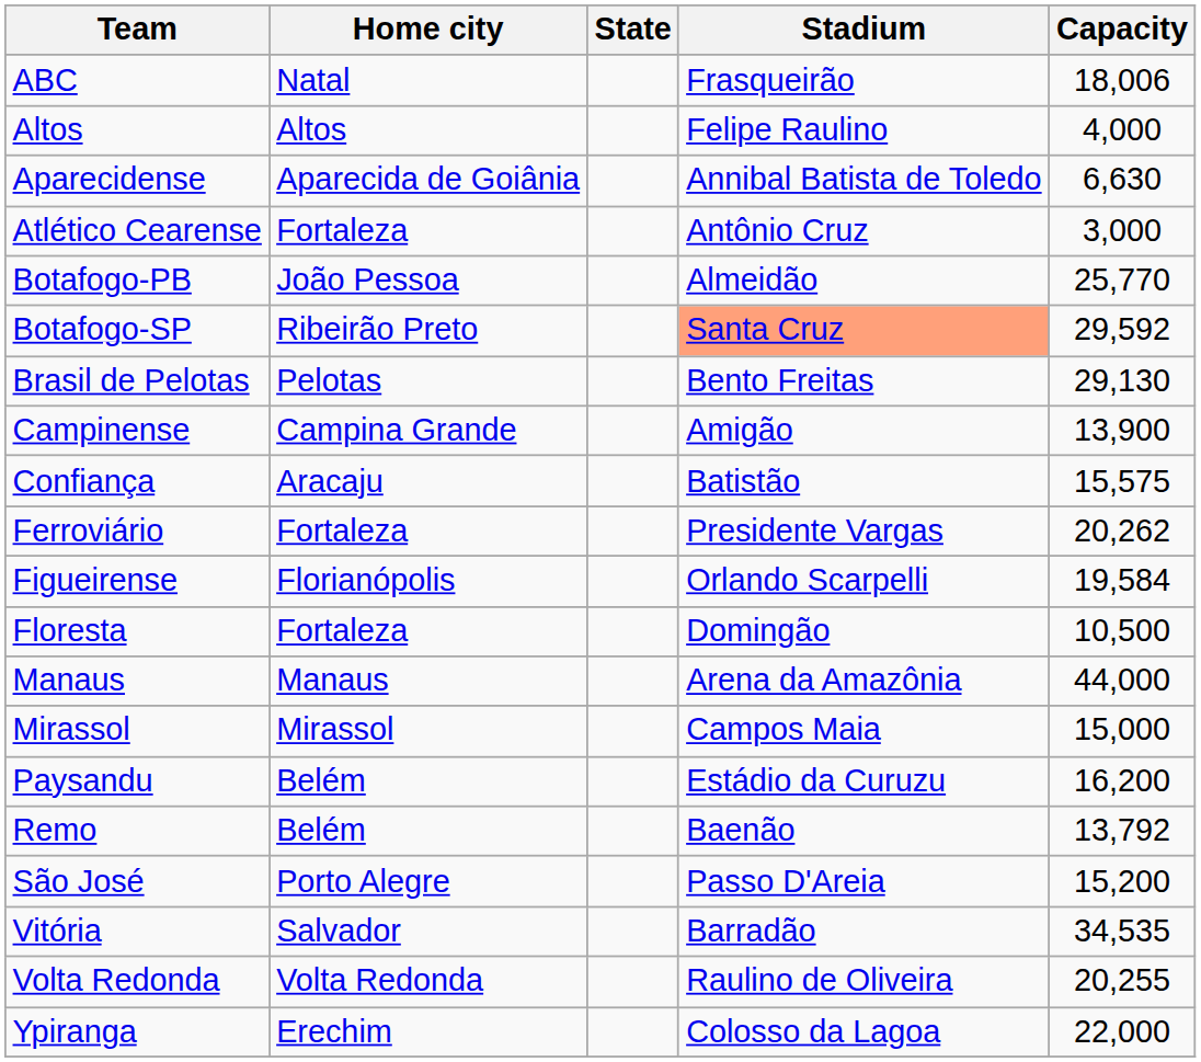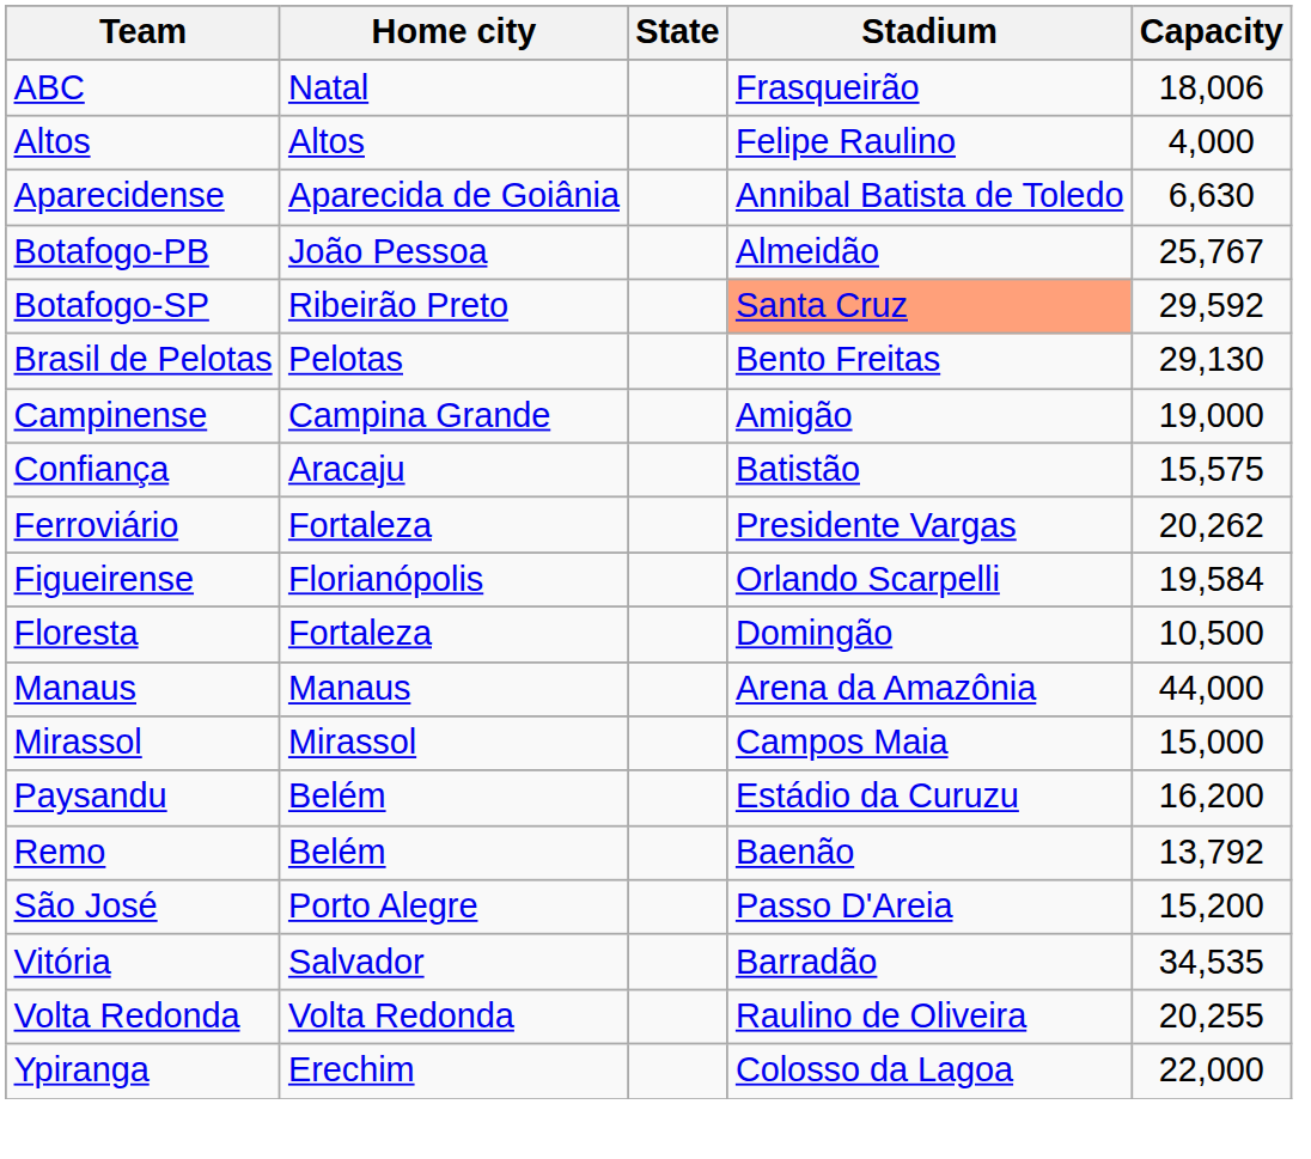 <table class="wikitable sortable" |>
 <tr>
 <th>Team</th>
 <th>Home city</th>
 <th>State</th>
 <th>Stadium</th>
 <th>Capacity</th>
 </tr>
 <tr>
 <td><a href='#'>ABC</a></td>
 <td><a href='#'>Natal</a></td>
 <td></td>
 <td><a href='#'>Frasqueirão</a></td>
 <td align=center>18,006</td>
 </tr>
 <tr>
 <td><a href='#'>Altos</a></td>
 <td><a href='#'>Altos</a></td>
 <td></td>
 <td><a href='#'>Felipe Raulino</a></td>
 <td align=center>4,000</td>
 </tr>
 <tr>
 <td><a href='#'>Aparecidense</a></td>
 <td><a href='#'>Aparecida de Goiânia</a></td>
 <td></td>
 <td><a href='#'>Annibal Batista de Toledo</a></td>
 <td align=center>6,630</td>
 </tr>
 <tr>
-<td><a href='#'>Atlético Cearense</a></td>
-<td><a href='#'>Fortaleza</a></td>
-<td></td>
-<td><a href='#'>Antônio Cruz</a></td>
-<td align=center>3,000</td>
-</tr>
-<tr>
 <td><a href='#'>Botafogo-PB</a></td>
 <td><a href='#'>João Pessoa</a></td>
 <td></td>
 <td><a href='#'>Almeidão</a></td>
-<td align=center>25,770</td>
+<td align=center>25,767</td>
 </tr>
 <tr>
 <td><a href='#'>Botafogo-SP</a></td>
 <td><a href='#'>Ribeirão Preto</a></td>
 <td></td>
 <td style="background: lightsalmon;"><a href='#'>Santa Cruz</a></td>
 <td align=center>29,592</td>
 </tr>
 <tr>
 <td><a href='#'>Brasil de Pelotas</a></td>
 <td><a href='#'>Pelotas</a></td>
 <td></td>
 <td><a href='#'>Bento Freitas</a></td>
 <td align=center>29,130</td>
 </tr>
 <tr>
 <td><a href='#'>Campinense</a></td>
 <td><a href='#'>Campina Grande</a></td>
 <td></td>
 <td><a href='#'>Amigão</a></td>
-<td align=center>13,900</td>
+<td align=center>19,000</td>
 </tr>
 <tr>
 <td><a href='#'>Confiança</a></td>
 <td><a href='#'>Aracaju</a></td>
 <td></td>
 <td><a href='#'>Batistão</a></td>
 <td align=center>15,575</td>
 </tr>
 <tr>
 <td><a href='#'>Ferroviário</a></td>
 <td><a href='#'>Fortaleza</a></td>
 <td></td>
 <td><a href='#'>Presidente Vargas</a></td>
 <td align=center>20,262</td>
 </tr>
 <tr>
 <td><a href='#'>Figueirense</a></td>
 <td><a href='#'>Florianópolis</a></td>
 <td></td>
 <td><a href='#'>Orlando Scarpelli</a></td>
 <td align=center>19,584</td>
 </tr>
 <tr>
 <td><a href='#'>Floresta</a></td>
 <td><a href='#'>Fortaleza</a></td>
 <td></td>
 <td><a href='#'>Domingão</a></td>
 <td align=center>10,500</td>
 </tr>
 <tr>
 <td><a href='#'>Manaus</a></td>
 <td><a href='#'>Manaus</a></td>
 <td></td>
 <td><a href='#'>Arena da Amazônia</a></td>
 <td align=center>44,000</td>
 </tr>
 <tr>
 <td><a href='#'>Mirassol</a></td>
 <td><a href='#'>Mirassol</a></td>
 <td></td>
 <td><a href='#'>Campos Maia</a></td>
 <td align=center>15,000</td>
 </tr>
 <tr>
 <td><a href='#'>Paysandu</a></td>
 <td><a href='#'>Belém</a></td>
 <td></td>
 <td><a href='#'>Estádio da Curuzu</a></td>
 <td align=center>16,200</td>
 </tr>
 <tr>
 <td><a href='#'>Remo</a></td>
 <td><a href='#'>Belém</a></td>
 <td></td>
 <td><a href='#'>Baenão</a></td>
 <td align=center>13,792</td>
 </tr>
 <tr>
 <td><a href='#'>São José</a></td>
 <td><a href='#'>Porto Alegre</a></td>
 <td></td>
 <td><a href='#'>Passo D'Areia</a></td>
 <td align=center>15,200</td>
 </tr>
 <tr>
 <td><a href='#'>Vitória</a></td>
 <td><a href='#'>Salvador</a></td>
 <td></td>
 <td><a href='#'>Barradão</a></td>
 <td align=center>34,535</td>
 </tr>
 <tr>
 <td><a href='#'>Volta Redonda</a></td>
 <td><a href='#'>Volta Redonda</a></td>
 <td></td>
 <td><a href='#'>Raulino de Oliveira</a></td>
 <td align=center>20,255</td>
 </tr>
 <tr>
 <td><a href='#'>Ypiranga</a></td>
 <td><a href='#'>Erechim</a></td>
 <td></td>
 <td><a href='#'>Colosso da Lagoa</a></td>
 <td align=center>22,000</td>
 </tr>
 <tr>
 </tr>
 </table>
